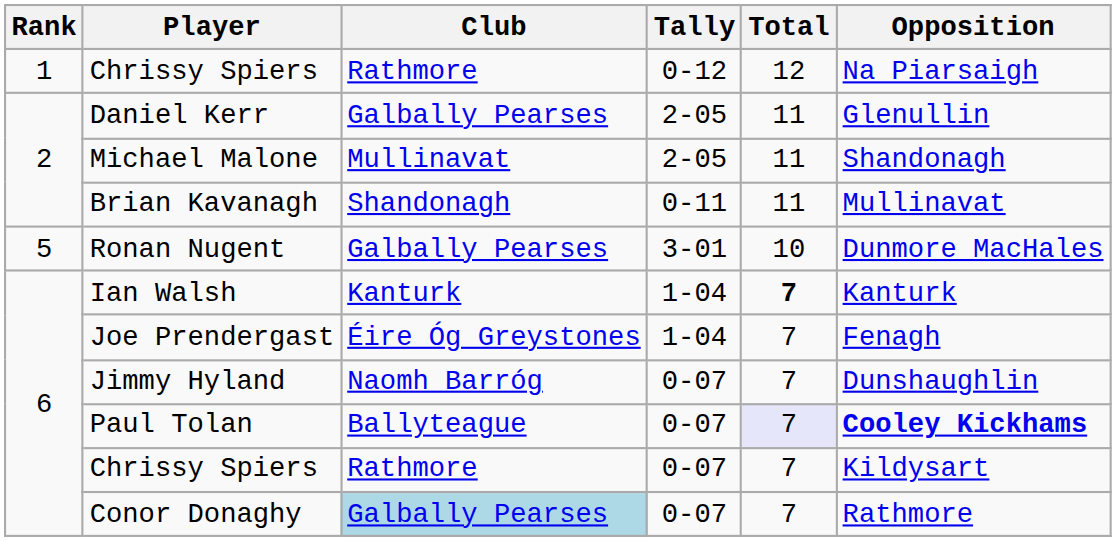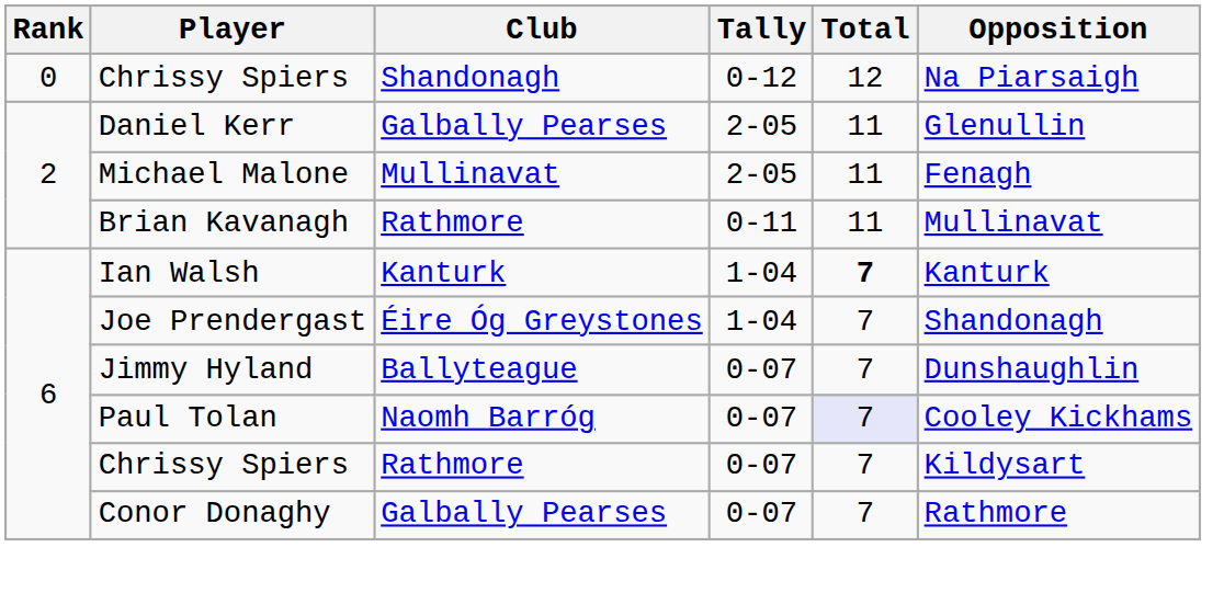 <table class="wikitable">
 <tr>
 <th>Rank</th>
 <th>Player</th>
 <th>Club</th>
 <th>Tally</th>
 <th>Total</th>
 <th>Opposition</th>
 </tr>
 <tr>
-<td rowspan="1" style="text-align:center;">1</td>
+<td rowspan="1" style="text-align:center;">0</td>
 <td>Chrissy Spiers</td>
-<td><a href='#'>Rathmore</a></td>
+<td><a href='#'>Shandonagh</a></td>
 <td align=center>0-12</td>
 <td align=center>12</td>
 <td><a href='#'>Na Piarsaigh</a></td>
 </tr>
 <tr>
 <td rowspan="3" style="text-align:center;">2</td>
 <td>Daniel Kerr</td>
 <td><a href='#'>Galbally Pearses</a></td>
 <td align=center>2-05</td>
 <td align=center>11</td>
 <td><a href='#'>Glenullin</a></td>
 </tr>
 <tr>
 <td>Michael Malone</td>
 <td><a href='#'>Mullinavat</a></td>
 <td align=center>2-05</td>
 <td align=center>11</td>
-<td><a href='#'>Shandonagh</a></td>
+<td><a href='#'>Fenagh</a></td>
 </tr>
 <tr>
 <td>Brian Kavanagh</td>
-<td><a href='#'>Shandonagh</a></td>
+<td><a href='#'>Rathmore</a></td>
 <td align=center>0-11</td>
 <td align=center>11</td>
 <td><a href='#'>Mullinavat</a></td>
-</tr>
-<tr>
-<td rowspan="1" style="text-align:center;">5</td>
-<td>Ronan Nugent</td>
-<td><a href='#'>Galbally Pearses</a></td>
-<td align=center>3-01</td>
-<td align=center>10</td>
-<td><a href='#'>Dunmore MacHales</a></td>
 </tr>
 <tr>
 <td rowspan="6" style="text-align:center;">6</td>
 <td>Ian Walsh</td>
 <td><a href='#'>Kanturk</a></td>
 <td align=center>1-04</td>
 <td align=center><strong>7</strong></td>
 <td><a href='#'>Kanturk</a></td>
 </tr>
 <tr>
 <td>Joe Prendergast</td>
 <td><a href='#'>Éire Óg Greystones</a></td>
 <td align=center>1-04</td>
 <td align=center>7</td>
-<td><a href='#'>Fenagh</a></td>
+<td><a href='#'>Shandonagh</a></td>
 </tr>
 <tr>
 <td>Jimmy Hyland</td>
-<td><a href='#'>Naomh Barróg</a></td>
+<td><a href='#'>Ballyteague</a></td>
 <td align=center>0-07</td>
 <td align=center>7</td>
 <td><a href='#'>Dunshaughlin</a></td>
 </tr>
 <tr>
 <td>Paul Tolan</td>
-<td><a href='#'>Ballyteague</a></td>
+<td><a href='#'>Naomh Barróg</a></td>
 <td align=center>0-07</td>
 <td align=center style="background: lavender;">7</td>
-<td><strong><a href='#'>Cooley Kickhams</a></strong></td>
+<td><a href='#'>Cooley Kickhams</a></td>
 </tr>
 <tr>
 <td>Chrissy Spiers</td>
 <td><a href='#'>Rathmore</a></td>
 <td align=center>0-07</td>
 <td align=center>7</td>
 <td><a href='#'>Kildysart</a></td>
 </tr>
 <tr>
 <td>Conor Donaghy</td>
-<td style="background: lightblue;"><a href='#'>Galbally Pearses</a></td>
+<td><a href='#'>Galbally Pearses</a></td>
 <td align=center>0-07</td>
 <td align=center>7</td>
 <td><a href='#'>Rathmore</a></td>
 </tr>
 </table>
